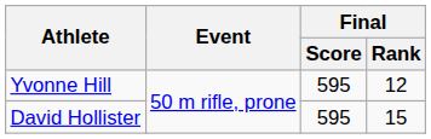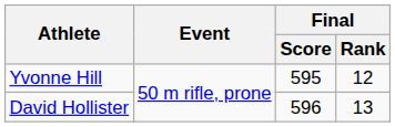 <table class="wikitable" style="font-size:90%">
 <tr>
 <th rowspan="2">Athlete</th>
 <th rowspan="2">Event</th>
 <th colspan="2">Final</th>
 </tr>
 <tr>
 <th>Score</th>
 <th>Rank</th>
 </tr>
 <tr>
 <td><a href='#'>Yvonne Hill</a></td>
 <td rowspan=2><a href='#'>50 m rifle, prone</a></td>
 <td align="center">595</td>
 <td align="center">12</td>
 </tr>
 <tr>
 <td><a href='#'>David Hollister</a></td>
-<td align="center">595</td>
-<td align="center">15</td>
+<td align="center">596</td>
+<td align="center">13</td>
 </tr>
 </table>
